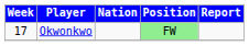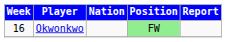 <table class="wikitable" style="font-size: 95%; text-align: center;">
 <tr>
 <th style="background:#00f; color:white; text-align:center;">Week</th>
 <th style="background:#00f; color:white; text-align:center;">Player</th>
 <th style="background:#00f; color:white; text-align:center;">Nation</th>
 <th style="background:#00f; color:white; text-align:center;">Position</th>
 <th style="background:#00f; color:white; text-align:center;">Report</th>
 </tr>
 <tr>
-<td>17</td>
+<td>16</td>
 <td style="text-align:left;"><a href='#'>Okwonkwo</a></td>
 <td style="text-align:left;"></td>
 <td style="background: lightgreen;">FW</td>
 <td></td>
 </tr>
 <tr>
 </tr>
 </table>
